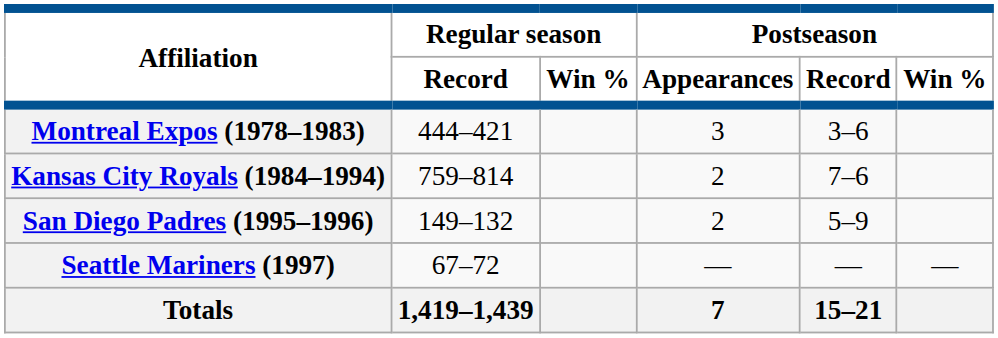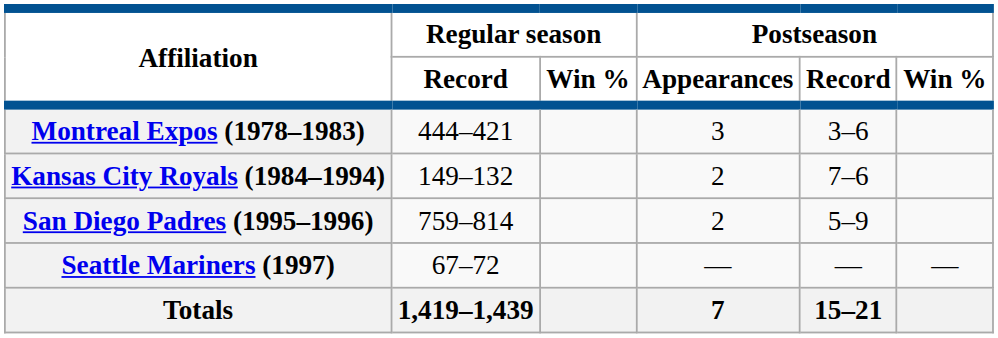 <table class="wikitable sortable plainrowheaders" style="font-size: 95%; text-align:center;">
 <tr>
 <th rowspan="2" scope="col" style="background-color:#ffffff; border-top:#025291 5px solid; border-bottom:#025291 5px solid">Affiliation</th>
 <th colspan="2" scope="col" style="background-color:#ffffff; border-top:#025291 5px solid">Regular season</th>
 <th colspan="3" scope="col" style="background-color:#ffffff; border-top:#025291 5px solid">Postseason</th>
 </tr>
 <tr>
 <th scope="col" style="background-color:#ffffff; border-bottom:#025291 5px solid">Record</th>
 <th scope="col" style="background-color:#ffffff; border-bottom:#025291 5px solid">Win %</th>
 <th scope="col" style="background-color:#ffffff; border-bottom:#025291 5px solid">Appearances</th>
 <th scope="col" style="background-color:#ffffff; border-bottom:#025291 5px solid">Record</th>
 <th scope="col" style="background-color:#ffffff; border-bottom:#025291 5px solid">Win %</th>
 </tr>
 <tr>
 <th scope="row"><a href='#'>Montreal Expos</a> (1978–1983)</th>
 <td>444–421</td>
 <td></td>
 <td>3</td>
 <td>3–6</td>
 <td></td>
 </tr>
 <tr>
 <th scope="row"><a href='#'>Kansas City Royals</a> (1984–1994)</th>
-<td>759–814</td>
+<td>149–132</td>
 <td></td>
 <td>2</td>
 <td>7–6</td>
 <td></td>
 </tr>
 <tr>
 <th scope="row"><a href='#'>San Diego Padres</a> (1995–1996)</th>
-<td>149–132</td>
+<td>759–814</td>
 <td></td>
 <td>2</td>
 <td>5–9</td>
 <td></td>
 </tr>
 <tr>
 <th scope="row"><a href='#'>Seattle Mariners</a> (1997)</th>
 <td>67–72</td>
 <td></td>
 <td>—</td>
 <td>—</td>
 <td>—</td>
 </tr>
 <tr>
 <th scope="row"><strong>Totals</strong></th>
 <th>1,419–1,439</th>
 <th></th>
 <th>7</th>
 <th>15–21</th>
 <th></th>
 </tr>
 </table>
